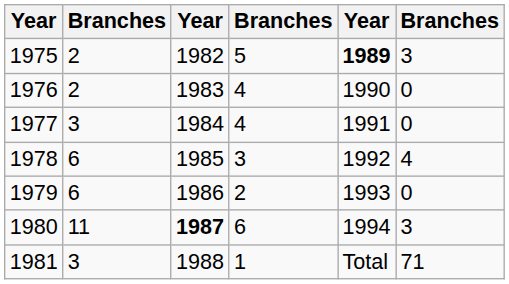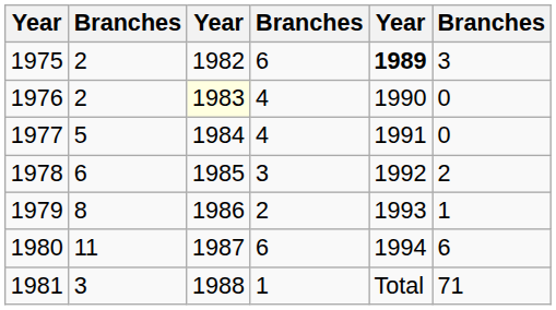 <table class="wikitable">
 <tr>
 <th>Year</th>
 <th>Branches</th>
 <th>Year</th>
 <th>Branches</th>
 <th>Year</th>
 <th>Branches</th>
 </tr>
 <tr>
 <td>1975</td>
 <td>2</td>
 <td>1982</td>
-<td>5</td>
+<td>6</td>
 <td><strong>1989</strong></td>
 <td>3</td>
 </tr>
 <tr>
 <td>1976</td>
 <td>2</td>
-<td>1983</td>
+<td style="background: lightyellow;">1983</td>
 <td>4</td>
 <td>1990</td>
 <td>0</td>
 </tr>
 <tr>
 <td>1977</td>
-<td>3</td>
+<td>5</td>
 <td>1984</td>
 <td>4</td>
 <td>1991</td>
 <td>0</td>
 </tr>
 <tr>
 <td>1978</td>
 <td>6</td>
 <td>1985</td>
 <td>3</td>
 <td>1992</td>
-<td>4</td>
+<td>2</td>
 </tr>
 <tr>
 <td>1979</td>
-<td>6</td>
+<td>8</td>
 <td>1986</td>
 <td>2</td>
 <td>1993</td>
-<td>0</td>
+<td>1</td>
 </tr>
 <tr>
 <td>1980</td>
 <td>11</td>
-<td><strong>1987</strong></td>
+<td>1987</td>
 <td>6</td>
 <td>1994</td>
-<td>3</td>
+<td>6</td>
 </tr>
 <tr>
 <td>1981</td>
 <td>3</td>
 <td>1988</td>
 <td>1</td>
 <td>Total</td>
 <td>71</td>
 </tr>
 </table>
